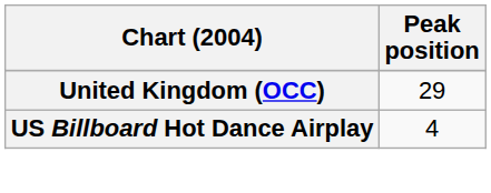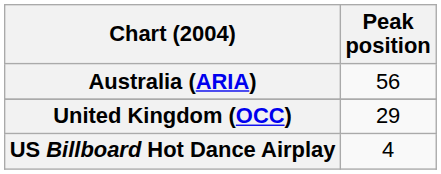 <table class="wikitable sortable plainrowheaders">
 <tr>
 <th>Chart (2004)</th>
 <th>Peak<br>position</th>
+</tr>
+<tr>
+<th scope="row">Australia (<a href='#'>ARIA</a>)</th>
+<td align="center">56</td>
 </tr>
 <tr>
 </tr>
 <tr>
 </tr>
 <tr>
 <th scope="row">United Kingdom (<a href='#'>OCC</a>)</th>
 <td align="center">29</td>
 </tr>
 <tr>
 <th scope="row">US <em>Billboard</em> Hot Dance Airplay</th>
 <td align="center">4</td>
 </tr>
 </table>
